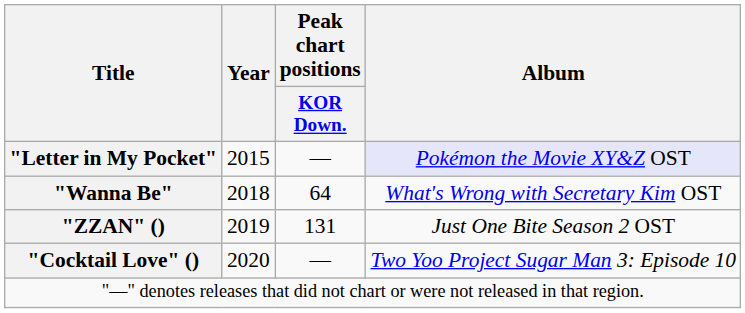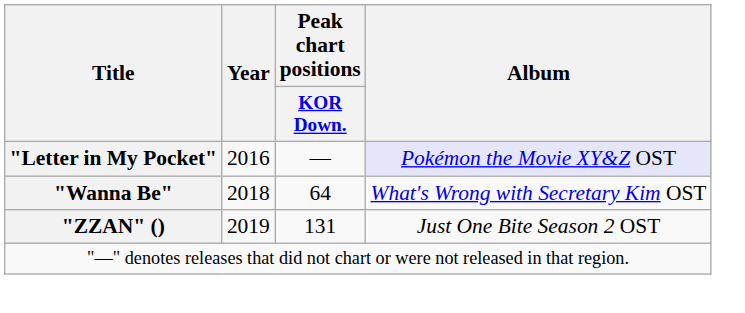 <table class="wikitable plainrowheaders" style="text-align:center">
 <tr>
 <th scope="col" rowspan="2">Title</th>
 <th scope="col" rowspan="2">Year</th>
 <th scope="col">Peak chart positions</th>
 <th scope="col" rowspan="2">Album</th>
 </tr>
 <tr>
 <th scope="col" style="width:3em;font-size:90%"><a href='#'>KOR Down.</a></th>
 </tr>
 <tr>
 <th scope="row">"Letter in My Pocket"</th>
-<td>2015</td>
+<td>2016</td>
 <td>—</td>
 <td style="background: lavender;"><em><a href='#'>Pokémon the Movie XY&Z</a></em> OST</td>
 </tr>
 <tr>
 <th scope="row">"Wanna Be"</th>
 <td>2018</td>
 <td>64</td>
 <td><em><a href='#'>What's Wrong with Secretary Kim</a></em> OST</td>
 </tr>
 <tr>
 <th scope="row">"ZZAN" ()</th>
 <td>2019</td>
 <td>131</td>
 <td><em>Just One Bite Season 2</em> OST</td>
 </tr>
 <tr>
-<th scope= "row">"Cocktail Love" ()</th>
-<td>2020</td>
-<td>—</td>
-<td><em><a href='#'>Two Yoo Project Sugar Man</a> 3: Episode 10</em></td>
-</tr>
-<tr>
 <td colspan="4" style="font-size:85%">"—" denotes releases that did not chart or were not released in that region.</td>
 </tr>
 </table>
